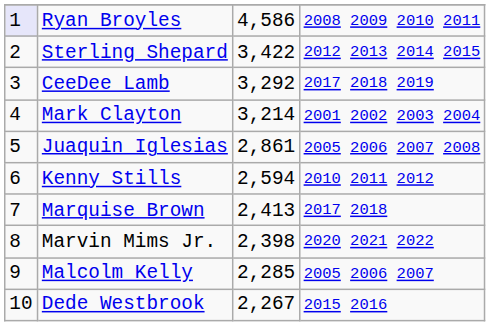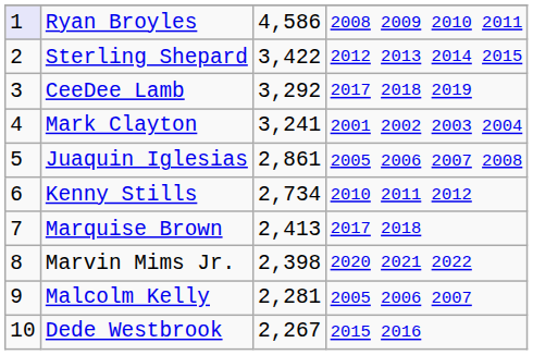 <table class="wikitable">
 <tr>
 </tr>
 <tr>
 <td style="background: lavender;">1</td>
 <td><a href='#'>Ryan Broyles</a></td>
 <td>4,586</td>
 <td style="font-size:80%;"><a href='#'>2008</a> <a href='#'>2009</a> <a href='#'>2010</a> <a href='#'>2011</a></td>
 </tr>
 <tr>
 <td>2</td>
 <td><a href='#'>Sterling Shepard</a></td>
 <td>3,422</td>
 <td style="font-size:80%;"><a href='#'>2012</a> <a href='#'>2013</a> <a href='#'>2014</a> <a href='#'>2015</a></td>
 </tr>
 <tr>
 <td>3</td>
 <td><a href='#'>CeeDee Lamb</a></td>
 <td>3,292</td>
 <td style="font-size:80%;"><a href='#'>2017</a> <a href='#'>2018</a> <a href='#'>2019</a></td>
 </tr>
 <tr>
 <td>4</td>
 <td><a href='#'>Mark Clayton</a></td>
-<td>3,214</td>
+<td>3,241</td>
 <td style="font-size:80%;"><a href='#'>2001</a> <a href='#'>2002</a> <a href='#'>2003</a> <a href='#'>2004</a></td>
 </tr>
 <tr>
 <td>5</td>
 <td><a href='#'>Juaquin Iglesias</a></td>
 <td>2,861</td>
 <td style="font-size:80%;"><a href='#'>2005</a> <a href='#'>2006</a> <a href='#'>2007</a> <a href='#'>2008</a></td>
 </tr>
 <tr>
 <td>6</td>
 <td><a href='#'>Kenny Stills</a></td>
-<td>2,594</td>
+<td>2,734</td>
 <td style="font-size:80%;"><a href='#'>2010</a> <a href='#'>2011</a> <a href='#'>2012</a></td>
 </tr>
 <tr>
 <td>7</td>
 <td><a href='#'>Marquise Brown</a></td>
 <td>2,413</td>
 <td style="font-size:80%;"><a href='#'>2017</a> <a href='#'>2018</a></td>
 </tr>
 <tr>
 <td>8</td>
 <td>Marvin Mims Jr.</td>
 <td>2,398</td>
 <td style="font-size:80%;"><a href='#'>2020</a> <a href='#'>2021</a> <a href='#'>2022</a></td>
 </tr>
 <tr>
 <td>9</td>
 <td><a href='#'>Malcolm Kelly</a></td>
-<td>2,285</td>
+<td>2,281</td>
 <td style="font-size:80%;"><a href='#'>2005</a> <a href='#'>2006</a> <a href='#'>2007</a></td>
 </tr>
 <tr>
 <td>10</td>
 <td><a href='#'>Dede Westbrook</a></td>
 <td>2,267</td>
 <td style="font-size:80%;"><a href='#'>2015</a> <a href='#'>2016</a></td>
 </tr>
 </table>
